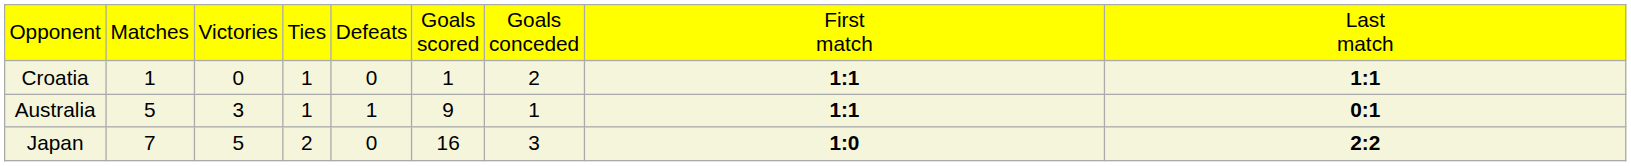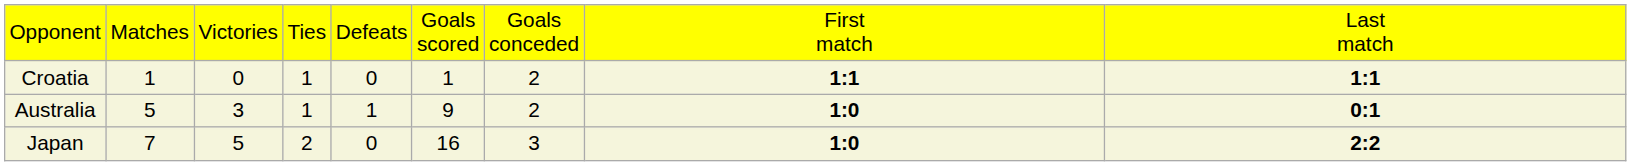 <table class="wikitable">
 <tr style="background: yellow;">
 <td align=center>Opponent</td>
 <td align=center>Matches</td>
 <td align=center>Victories</td>
 <td align=center>Ties</td>
 <td align=center>Defeats</td>
 <td align=center>Goals scored</td>
 <td align=center>Goals conceded</td>
 <td style="width:40%" align=center>First<br> match</td>
 <td style="width:40%" align=center>Last<br> match</td>
 </tr>
 <tr>
 <td align=center bgcolor=#f5f5dc>Croatia</td>
 <td align=center bgcolor=#f5f5dc>1</td>
 <td align=center bgcolor=#f5f5dc>0</td>
 <td align=center bgcolor=#f5f5dc>1</td>
 <td align=center bgcolor=#f5f5dc>0</td>
 <td align=center bgcolor=#f5f5dc>1</td>
 <td align=center bgcolor=#f5f5dc>2</td>
 <td align=center bgcolor=#f5f5dc><strong>1:1</strong> </td>
 <td align=center bgcolor=#f5f5dc><strong>1:1</strong> </td>
 </tr>
 <tr>
 <td align=center bgcolor=#f5f5dc>Australia</td>
 <td align=center bgcolor=#f5f5dc>5</td>
 <td align=center bgcolor=#f5f5dc>3</td>
 <td align=center bgcolor=#f5f5dc>1</td>
 <td align=center bgcolor=#f5f5dc>1</td>
 <td align=center bgcolor=#f5f5dc>9</td>
-<td align=center bgcolor=#f5f5dc>1</td>
-<td align=center bgcolor=#f5f5dc><strong>1:1</strong> </td>
+<td align=center bgcolor=#f5f5dc>2</td>
+<td align=center bgcolor=#f5f5dc><strong>1:0</strong> </td>
 <td align=center bgcolor=#f5f5dc><strong>0:1</strong> </td>
 </tr>
 <tr>
 <td align=center bgcolor=#f5f5dc>Japan</td>
 <td align=center bgcolor=#f5f5dc>7</td>
 <td align=center bgcolor=#f5f5dc>5</td>
 <td align=center bgcolor=#f5f5dc>2</td>
 <td align=center bgcolor=#f5f5dc>0</td>
 <td align=center bgcolor=#f5f5dc>16</td>
 <td align=center bgcolor=#f5f5dc>3</td>
 <td align=center bgcolor=#f5f5dc><strong>1:0</strong> </td>
 <td align=center bgcolor=#f5f5dc><strong>2:2</strong> </td>
 </tr>
 </table>
